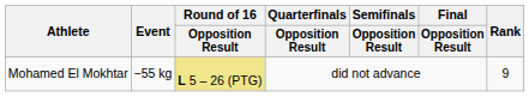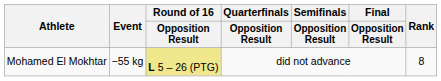 <table class="wikitable" style="font-size:90%;">
 <tr>
 <th rowspan=2>Athlete</th>
 <th rowspan=2>Event</th>
 <th>Round of 16</th>
 <th>Quarterfinals</th>
 <th>Semifinals</th>
 <th>Final</th>
 <th rowspan=2>Rank</th>
 </tr>
 <tr style="font-size:95%">
 <th>Opposition<br>Result</th>
 <th>Opposition<br>Result</th>
 <th>Opposition<br>Result</th>
 <th>Opposition<br>Result</th>
 </tr>
 <tr align=center>
 <td align=left>Mohamed El Mokhtar</td>
 <td align=left>−55 kg</td>
 <td style="background: khaki;"><br><strong>L</strong> 5 – 26 (PTG)</td>
 <td colspan=3>did not advance</td>
-<td>9</td>
+<td>8</td>
 </tr>
 </table>
